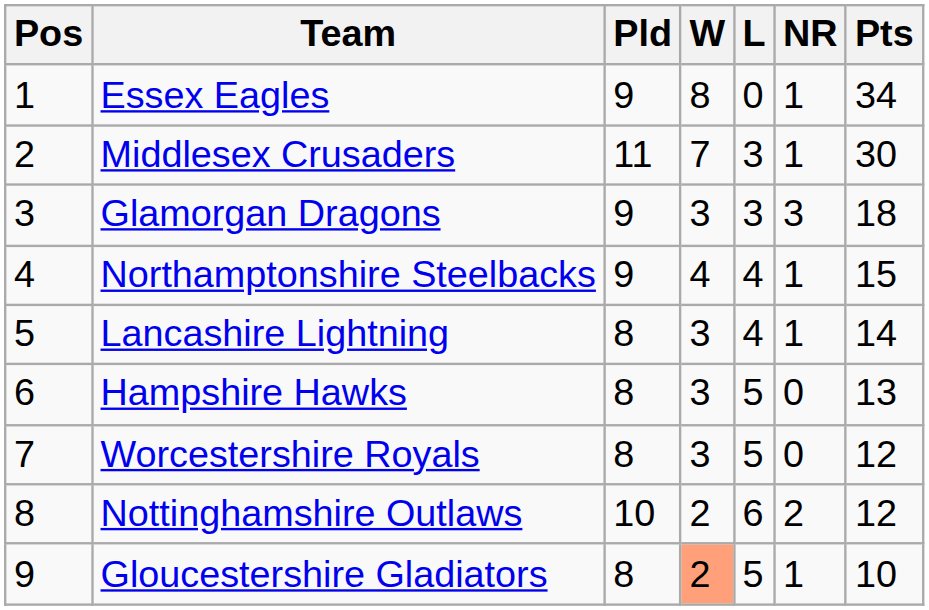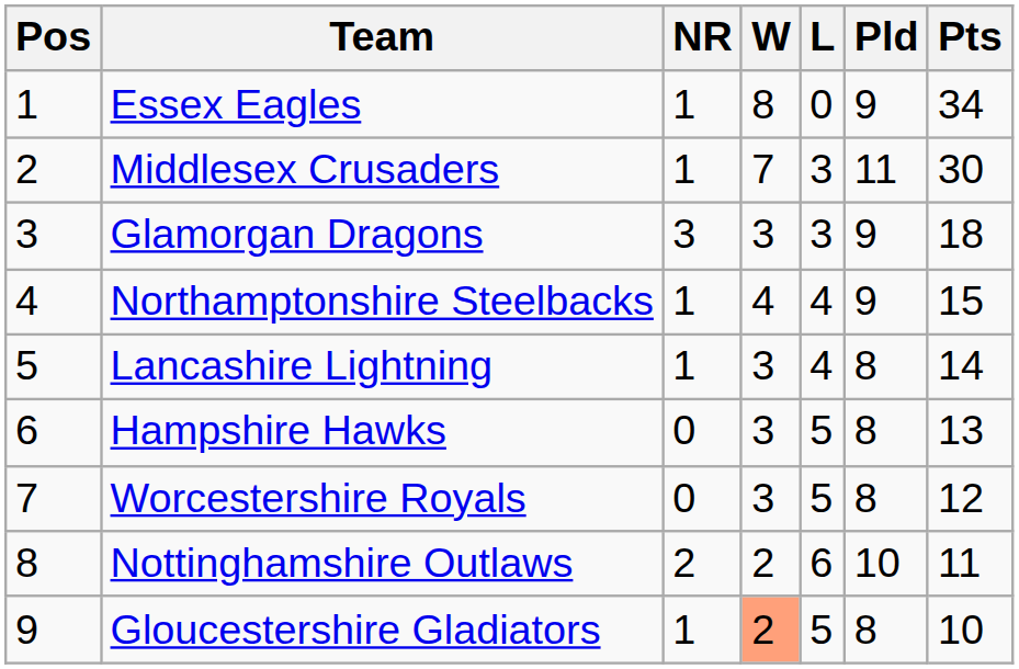 <table class="wikitable">
 <tr>
 <th>Pos</th>
 <th>Team</th>
-<th>Pld</th>
+<th>NR</th>
 <th>W</th>
 <th>L</th>
-<th>NR</th>
+<th>Pld</th>
 <th>Pts</th>
 </tr>
 <tr>
 <td>1</td>
 <td><a href='#'>Essex Eagles</a></td>
-<td>9</td>
+<td>1</td>
 <td>8</td>
 <td>0</td>
-<td>1</td>
+<td>9</td>
 <td>34</td>
 </tr>
 <tr>
 <td>2</td>
 <td><a href='#'>Middlesex Crusaders</a></td>
-<td>11</td>
+<td>1</td>
 <td>7</td>
 <td>3</td>
-<td>1</td>
+<td>11</td>
 <td>30</td>
 </tr>
 <tr>
 <td>3</td>
 <td><a href='#'>Glamorgan Dragons</a></td>
-<td>9</td>
 <td>3</td>
 <td>3</td>
 <td>3</td>
+<td>9</td>
 <td>18</td>
 </tr>
 <tr>
 <td>4</td>
 <td><a href='#'>Northamptonshire Steelbacks</a></td>
-<td>9</td>
+<td>1</td>
 <td>4</td>
 <td>4</td>
-<td>1</td>
+<td>9</td>
 <td>15</td>
 </tr>
 <tr>
 <td>5</td>
 <td><a href='#'>Lancashire Lightning</a></td>
-<td>8</td>
+<td>1</td>
 <td>3</td>
 <td>4</td>
-<td>1</td>
+<td>8</td>
 <td>14</td>
 </tr>
 <tr>
 <td>6</td>
 <td><a href='#'>Hampshire Hawks</a></td>
-<td>8</td>
+<td>0</td>
 <td>3</td>
 <td>5</td>
-<td>0</td>
+<td>8</td>
 <td>13</td>
 </tr>
 <tr>
 <td>7</td>
 <td><a href='#'>Worcestershire Royals</a></td>
-<td>8</td>
+<td>0</td>
 <td>3</td>
 <td>5</td>
-<td>0</td>
+<td>8</td>
 <td>12</td>
 </tr>
 <tr>
 <td>8</td>
 <td><a href='#'>Nottinghamshire Outlaws</a></td>
-<td>10</td>
+<td>2</td>
 <td>2</td>
 <td>6</td>
-<td>2</td>
-<td>12</td>
+<td>10</td>
+<td>11</td>
 </tr>
 <tr>
 <td>9</td>
 <td><a href='#'>Gloucestershire Gladiators</a></td>
-<td>8</td>
+<td>1</td>
 <td style="background: lightsalmon;">2</td>
 <td>5</td>
-<td>1</td>
+<td>8</td>
 <td>10</td>
 </tr>
 </table>
